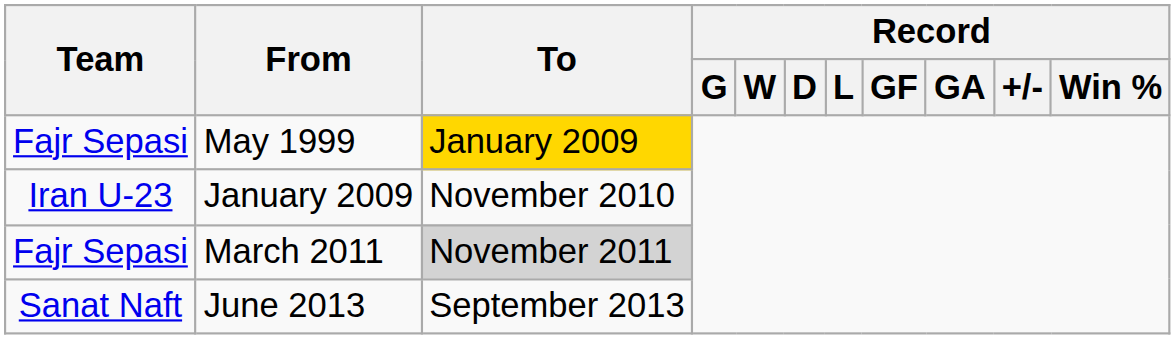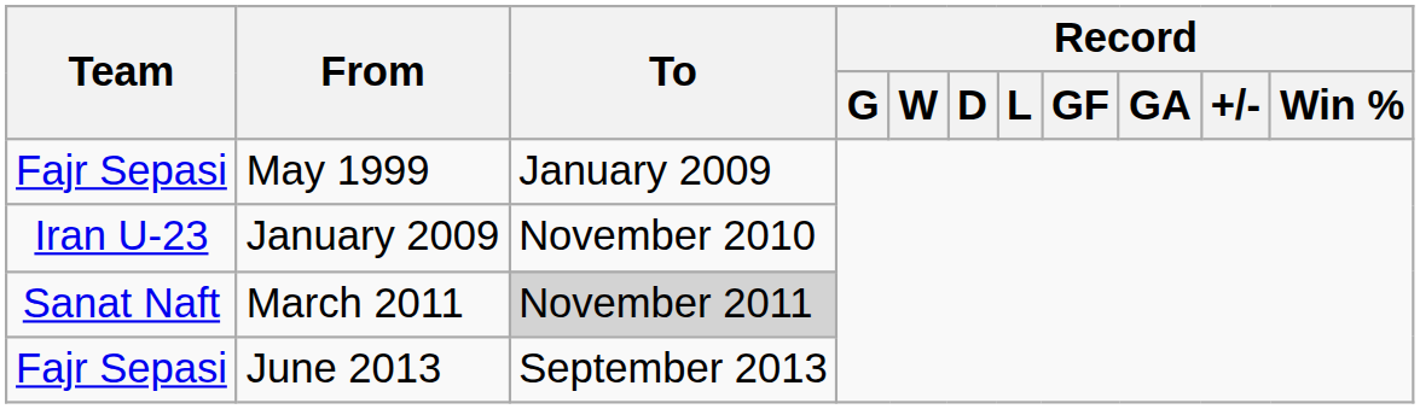 <table class="wikitable" style="text-align: center">
 <tr>
 <th rowspan=2>Team</th>
 <th rowspan=2>From</th>
 <th rowspan=2>To</th>
 <th colspan=8>Record</th>
 </tr>
 <tr>
 <th>G</th>
 <th>W</th>
 <th>D</th>
 <th>L</th>
 <th>GF</th>
 <th>GA</th>
 <th>+/-</th>
 <th>Win %</th>
 </tr>
 <tr>
 <td><a href='#'>Fajr Sepasi</a></td>
 <td align="left">May 1999</td>
-<td align="left" style="background: gold;">January 2009<br></td>
+<td align="left">January 2009<br></td>
 </tr>
 <tr>
 <td><a href='#'>Iran U-23</a></td>
 <td align="left">January 2009</td>
 <td align="left">November 2010<br></td>
 </tr>
 <tr>
-<td><a href='#'>Fajr Sepasi</a></td>
+<td><a href='#'>Sanat Naft</a></td>
 <td align="left">March 2011</td>
 <td align="left" style="background: lightgrey;">November 2011<br></td>
 </tr>
 <tr>
-<td><a href='#'>Sanat Naft</a></td>
+<td><a href='#'>Fajr Sepasi</a></td>
 <td align="left">June 2013</td>
 <td align="left">September 2013<br></td>
 </tr>
 </table>
